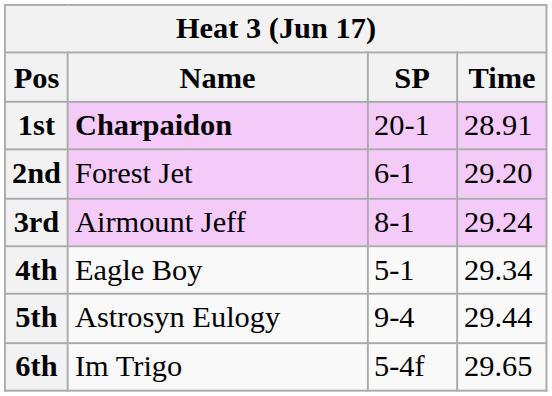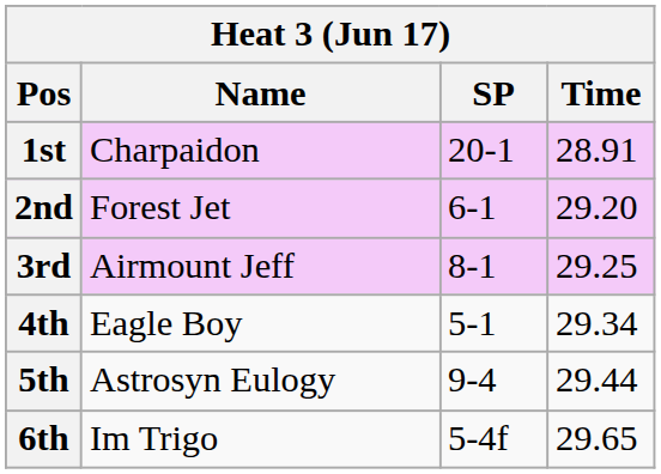 <table class="wikitable">
 <tr>
 <th colspan="6">Heat 3 (Jun 17)</th>
 </tr>
 <tr>
 <th width=20>Pos</th>
 <th width=150>Name</th>
 <th width=40>SP</th>
 <th width=40>Time</th>
 </tr>
 <tr style="background: #f4caf9;">
 <th>1st</th>
-<td><strong>Charpaidon</strong></td>
+<td>Charpaidon</td>
 <td>20-1</td>
 <td>28.91</td>
 </tr>
 <tr style="background: #f4caf9;">
 <th>2nd</th>
 <td>Forest Jet</td>
 <td>6-1</td>
 <td>29.20</td>
 </tr>
 <tr style="background: #f4caf9;">
 <th>3rd</th>
 <td>Airmount Jeff</td>
 <td>8-1</td>
-<td>29.24</td>
+<td>29.25</td>
 </tr>
 <tr>
 <th>4th</th>
 <td>Eagle Boy</td>
 <td>5-1</td>
 <td>29.34</td>
 </tr>
 <tr>
 <th>5th</th>
 <td>Astrosyn Eulogy</td>
 <td>9-4</td>
 <td>29.44</td>
 </tr>
 <tr>
 <th>6th</th>
 <td>Im Trigo</td>
 <td>5-4f</td>
 <td>29.65</td>
 </tr>
 </table>
